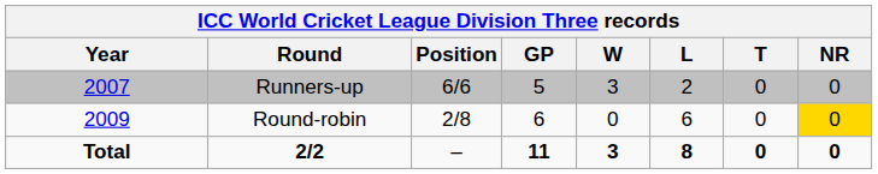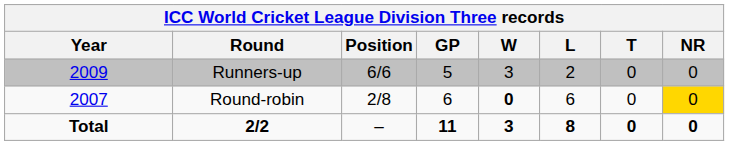 <table class="wikitable" style="text-align: center; width=900px;">
 <tr>
 <th colspan=9><a href='#'>ICC World Cricket League Division Three</a> records</th>
 </tr>
 <tr>
 <th width=150>Year</th>
 <th width=150>Round</th>
 <th width=50>Position</th>
 <th width=50>GP</th>
 <th width=50>W</th>
 <th width=50>L</th>
 <th width=50>T</th>
 <th width=50>NR</th>
 </tr>
 <tr bgcolor=silver>
-<td> <a href='#'>2007</a></td>
+<td> <a href='#'>2009</a></td>
 <td>Runners-up</td>
 <td>6/6</td>
 <td>5</td>
 <td>3</td>
 <td>2</td>
 <td>0</td>
 <td>0</td>
 </tr>
 <tr>
-<td> <a href='#'>2009</a></td>
+<td> <a href='#'>2007</a></td>
 <td>Round-robin</td>
 <td>2/8</td>
 <td>6</td>
-<td>0</td>
+<td><strong>0</strong></td>
 <td>6</td>
 <td>0</td>
 <td style="background: gold;">0</td>
 </tr>
 <tr>
 <td><strong>Total</strong></td>
 <td><strong>2/2</strong></td>
 <td>–</td>
 <td><strong>11</strong></td>
 <td><strong>3</strong></td>
 <td><strong>8</strong></td>
 <td><strong>0</strong></td>
 <td><strong>0</strong></td>
 </tr>
 </table>
